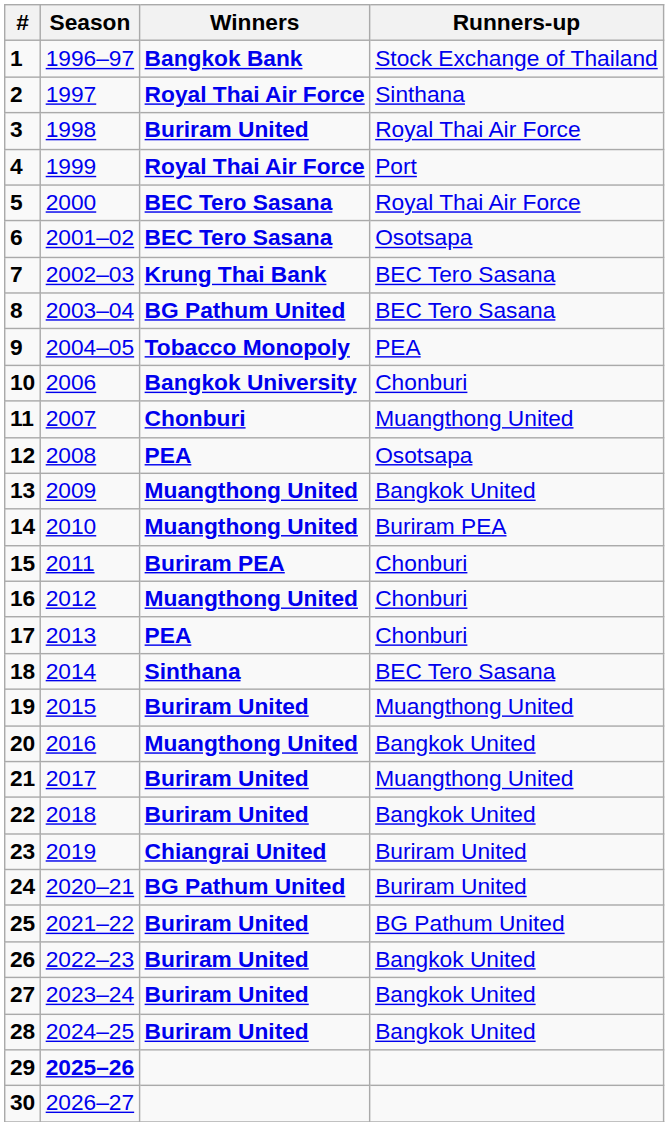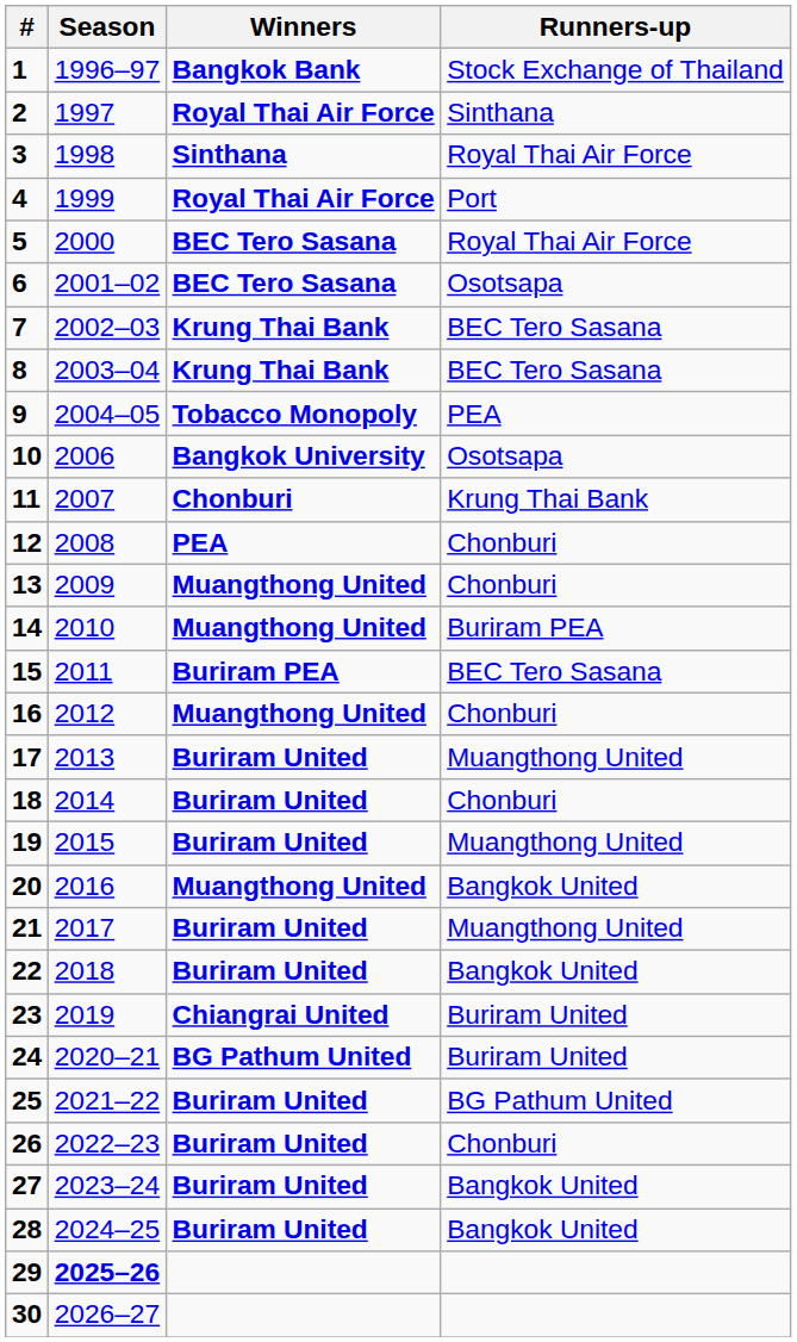 <table class="wikitable">
 <tr>
 <th>#</th>
 <th>Season</th>
 <th>Winners</th>
 <th>Runners-up</th>
 </tr>
 <tr>
 <td><strong>1</strong></td>
 <td><a href='#'>1996–97</a></td>
 <td><strong><a href='#'>Bangkok Bank</a></strong></td>
 <td><a href='#'>Stock Exchange of Thailand</a></td>
 </tr>
 <tr>
 <td><strong>2</strong></td>
 <td><a href='#'>1997</a></td>
 <td><strong><a href='#'>Royal Thai Air Force</a></strong></td>
 <td><a href='#'>Sinthana</a></td>
 </tr>
 <tr>
 <td><strong>3</strong></td>
 <td><a href='#'>1998</a></td>
-<td><strong><a href='#'>Buriram United</a></strong></td>
+<td><strong><a href='#'>Sinthana</a></strong></td>
 <td><a href='#'>Royal Thai Air Force</a></td>
 </tr>
 <tr>
 <td><strong>4</strong></td>
 <td><a href='#'>1999</a></td>
 <td><strong><a href='#'>Royal Thai Air Force</a></strong></td>
 <td><a href='#'>Port</a></td>
 </tr>
 <tr>
 <td><strong>5</strong></td>
 <td><a href='#'>2000</a></td>
 <td><strong><a href='#'>BEC Tero Sasana</a></strong></td>
 <td><a href='#'>Royal Thai Air Force</a></td>
 </tr>
 <tr>
 <td><strong>6</strong></td>
 <td><a href='#'>2001–02</a></td>
 <td><strong><a href='#'>BEC Tero Sasana</a></strong></td>
 <td><a href='#'>Osotsapa</a></td>
 </tr>
 <tr>
 <td><strong>7</strong></td>
 <td><a href='#'>2002–03</a></td>
 <td><strong><a href='#'>Krung Thai Bank</a></strong></td>
 <td><a href='#'>BEC Tero Sasana</a></td>
 </tr>
 <tr>
 <td><strong>8</strong></td>
 <td><a href='#'>2003–04</a></td>
-<td><strong><a href='#'>BG Pathum United</a></strong></td>
+<td><strong><a href='#'>Krung Thai Bank</a></strong></td>
 <td><a href='#'>BEC Tero Sasana</a></td>
 </tr>
 <tr>
 <td><strong>9</strong></td>
 <td><a href='#'>2004–05</a></td>
 <td><strong><a href='#'>Tobacco Monopoly</a></strong></td>
 <td><a href='#'>PEA</a></td>
 </tr>
 <tr>
 <td><strong>10</strong></td>
 <td><a href='#'>2006</a></td>
 <td><strong><a href='#'>Bangkok University</a></strong></td>
-<td><a href='#'>Chonburi</a></td>
+<td><a href='#'>Osotsapa</a></td>
 </tr>
 <tr>
 <td><strong>11</strong></td>
 <td><a href='#'>2007</a></td>
 <td><strong><a href='#'>Chonburi</a></strong></td>
-<td><a href='#'>Muangthong United</a></td>
+<td><a href='#'>Krung Thai Bank</a></td>
 </tr>
 <tr>
 <td><strong>12</strong></td>
 <td><a href='#'>2008</a></td>
 <td><strong><a href='#'>PEA</a></strong></td>
-<td><a href='#'>Osotsapa</a></td>
+<td><a href='#'>Chonburi</a></td>
 </tr>
 <tr>
 <td><strong>13</strong></td>
 <td><a href='#'>2009</a></td>
 <td><strong><a href='#'>Muangthong United</a></strong></td>
-<td><a href='#'>Bangkok United</a></td>
+<td><a href='#'>Chonburi</a></td>
 </tr>
 <tr>
 <td><strong>14</strong></td>
 <td><a href='#'>2010</a></td>
 <td><strong><a href='#'>Muangthong United</a></strong></td>
 <td><a href='#'>Buriram PEA</a></td>
 </tr>
 <tr>
 <td><strong>15</strong></td>
 <td><a href='#'>2011</a></td>
 <td><strong><a href='#'>Buriram PEA</a></strong></td>
-<td><a href='#'>Chonburi</a></td>
+<td><a href='#'>BEC Tero Sasana</a></td>
 </tr>
 <tr>
 <td><strong>16</strong></td>
 <td><a href='#'>2012</a></td>
 <td><strong><a href='#'>Muangthong United</a></strong></td>
 <td><a href='#'>Chonburi</a></td>
 </tr>
 <tr>
 <td><strong>17</strong></td>
 <td><a href='#'>2013</a></td>
-<td><strong><a href='#'>PEA</a></strong></td>
-<td><a href='#'>Chonburi</a></td>
+<td><strong><a href='#'>Buriram United</a></strong></td>
+<td><a href='#'>Muangthong United</a></td>
 </tr>
 <tr>
 <td><strong>18</strong></td>
 <td><a href='#'>2014</a></td>
-<td><strong><a href='#'>Sinthana</a></strong></td>
-<td><a href='#'>BEC Tero Sasana</a></td>
+<td><strong><a href='#'>Buriram United</a></strong></td>
+<td><a href='#'>Chonburi</a></td>
 </tr>
 <tr>
 <td><strong>19</strong></td>
 <td><a href='#'>2015</a></td>
 <td><strong><a href='#'>Buriram United</a></strong></td>
 <td><a href='#'>Muangthong United</a></td>
 </tr>
 <tr>
 <td><strong>20</strong></td>
 <td><a href='#'>2016</a></td>
 <td><strong><a href='#'>Muangthong United</a></strong></td>
 <td><a href='#'>Bangkok United</a></td>
 </tr>
 <tr>
 <td><strong>21</strong></td>
 <td><a href='#'>2017</a></td>
 <td><strong><a href='#'>Buriram United</a></strong></td>
 <td><a href='#'>Muangthong United</a></td>
 </tr>
 <tr>
 <td><strong>22</strong></td>
 <td><a href='#'>2018</a></td>
 <td><strong><a href='#'>Buriram United</a></strong></td>
 <td><a href='#'>Bangkok United</a></td>
 </tr>
 <tr>
 <td><strong>23</strong></td>
 <td><a href='#'>2019</a></td>
 <td><strong><a href='#'>Chiangrai United</a></strong></td>
 <td><a href='#'>Buriram United</a></td>
 </tr>
 <tr>
 <td><strong>24</strong></td>
 <td><a href='#'>2020–21</a></td>
 <td><strong><a href='#'>BG Pathum United</a></strong></td>
 <td><a href='#'>Buriram United</a></td>
 </tr>
 <tr>
 <td><strong>25</strong></td>
 <td><a href='#'>2021–22</a></td>
 <td><strong><a href='#'>Buriram United</a></strong></td>
 <td><a href='#'>BG Pathum United</a></td>
 </tr>
 <tr>
 <td><strong>26</strong></td>
 <td><a href='#'>2022–23</a></td>
 <td><strong><a href='#'>Buriram United</a></strong></td>
-<td><a href='#'>Bangkok United</a></td>
+<td><a href='#'>Chonburi</a></td>
 </tr>
 <tr>
 <td><strong>27</strong></td>
 <td><a href='#'>2023–24</a></td>
 <td><strong><a href='#'>Buriram United</a></strong></td>
 <td><a href='#'>Bangkok United</a></td>
 </tr>
 <tr>
 <td><strong>28</strong></td>
 <td><a href='#'>2024–25</a></td>
 <td><strong><a href='#'>Buriram United</a></strong></td>
 <td><a href='#'>Bangkok United</a></td>
 </tr>
 <tr>
 <td><strong>29</strong></td>
 <td><strong><a href='#'>2025–26</a></strong></td>
 <td></td>
 <td></td>
 </tr>
 <tr>
 <td><strong>30</strong></td>
 <td><a href='#'>2026–27</a></td>
 <td></td>
 <td></td>
 </tr>
 <tr>
 </tr>
 </table>
